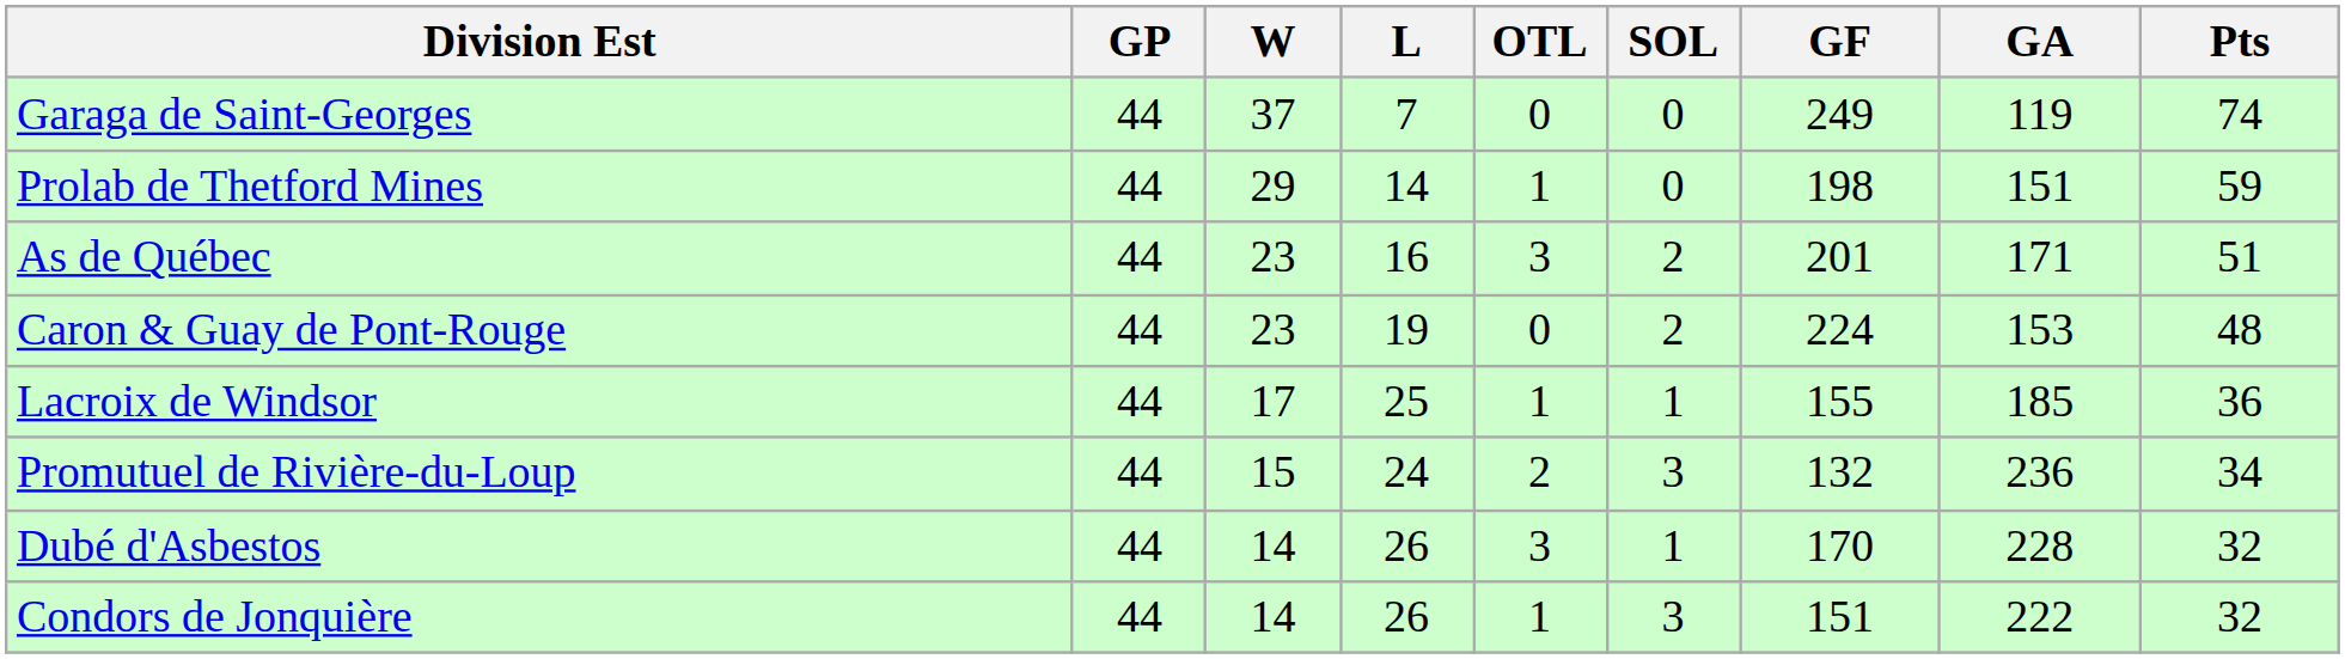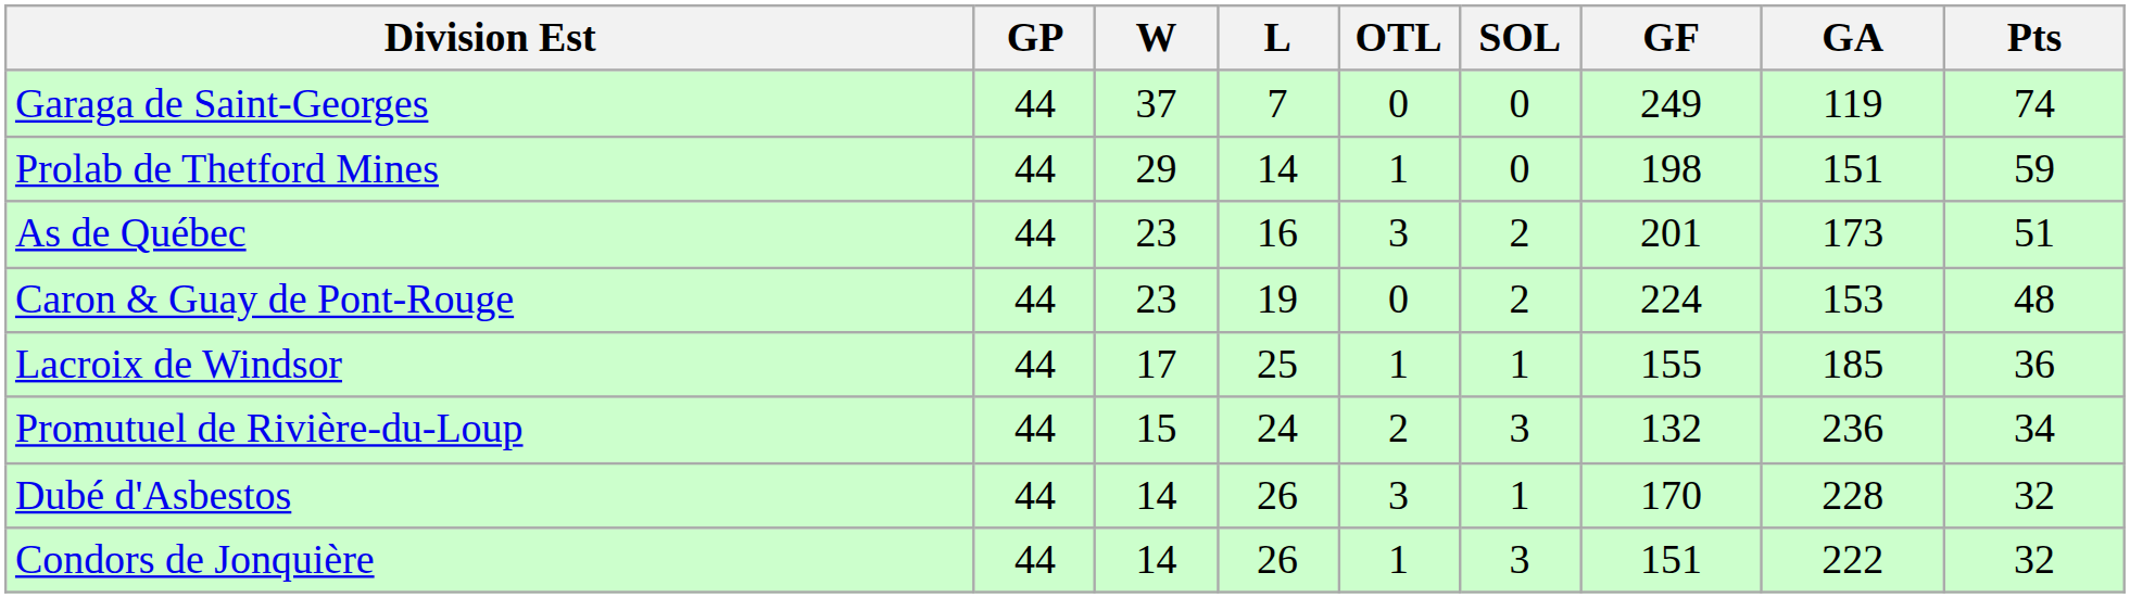 <table class="wikitable">
 <tr>
 <th width="40%" bgcolor="#e0e0e0">Division Est</th>
 <th width="5%" bgcolor="#e0e0e0">GP</th>
 <th width="5%" bgcolor="#e0e0e0">W</th>
 <th width="5%" bgcolor="#e0e0e0">L</th>
 <th width="5%" bgcolor="#e0e0e0">OTL</th>
 <th width="5%" bgcolor="#e0e0e0">SOL</th>
 <th width="7.5%" bgcolor="#e0e0e0">GF</th>
 <th width="7.5%" bgcolor="#e0e0e0">GA</th>
 <th width="7.5%" bgcolor="#e0e0e0">Pts</th>
 </tr>
 <tr align="center" bgcolor="#CCFFCC">
 <td align="left"><a href='#'>Garaga de Saint-Georges</a></td>
 <td>44</td>
 <td>37</td>
 <td>7</td>
 <td>0</td>
 <td>0</td>
 <td>249</td>
 <td>119</td>
 <td>74</td>
 </tr>
 <tr align="center" bgcolor="#CCFFCC">
 <td align="left"><a href='#'>Prolab de Thetford Mines</a></td>
 <td>44</td>
 <td>29</td>
 <td>14</td>
 <td>1</td>
 <td>0</td>
 <td>198</td>
 <td>151</td>
 <td>59</td>
 </tr>
 <tr align="center" bgcolor="#CCFFCC">
 <td align="left"><a href='#'>As de Québec</a></td>
 <td>44</td>
 <td>23</td>
 <td>16</td>
 <td>3</td>
 <td>2</td>
 <td>201</td>
-<td>171</td>
+<td>173</td>
 <td>51</td>
 </tr>
 <tr align="center" bgcolor="#CCFFCC">
 <td align="left"><a href='#'>Caron & Guay de Pont-Rouge</a></td>
 <td>44</td>
 <td>23</td>
 <td>19</td>
 <td>0</td>
 <td>2</td>
 <td>224</td>
 <td>153</td>
 <td>48</td>
 </tr>
 <tr align="center" bgcolor="#CCFFCC">
 <td align="left"><a href='#'>Lacroix de Windsor</a></td>
 <td>44</td>
 <td>17</td>
 <td>25</td>
 <td>1</td>
 <td>1</td>
 <td>155</td>
 <td>185</td>
 <td>36</td>
 </tr>
 <tr align="center" bgcolor="#CCFFCC">
 <td align="left"><a href='#'>Promutuel de Rivière-du-Loup</a></td>
 <td>44</td>
 <td>15</td>
 <td>24</td>
 <td>2</td>
 <td>3</td>
 <td>132</td>
 <td>236</td>
 <td>34</td>
 </tr>
 <tr align="center" bgcolor="#CCFFCC">
 <td align="left"><a href='#'>Dubé d'Asbestos</a></td>
 <td>44</td>
 <td>14</td>
 <td>26</td>
 <td>3</td>
 <td>1</td>
 <td>170</td>
 <td>228</td>
 <td>32</td>
 </tr>
 <tr align="center" bgcolor="#CCFFCC">
 <td align="left"><a href='#'>Condors de Jonquière</a></td>
 <td>44</td>
 <td>14</td>
 <td>26</td>
 <td>1</td>
 <td>3</td>
 <td>151</td>
 <td>222</td>
 <td>32</td>
 </tr>
 </table>
